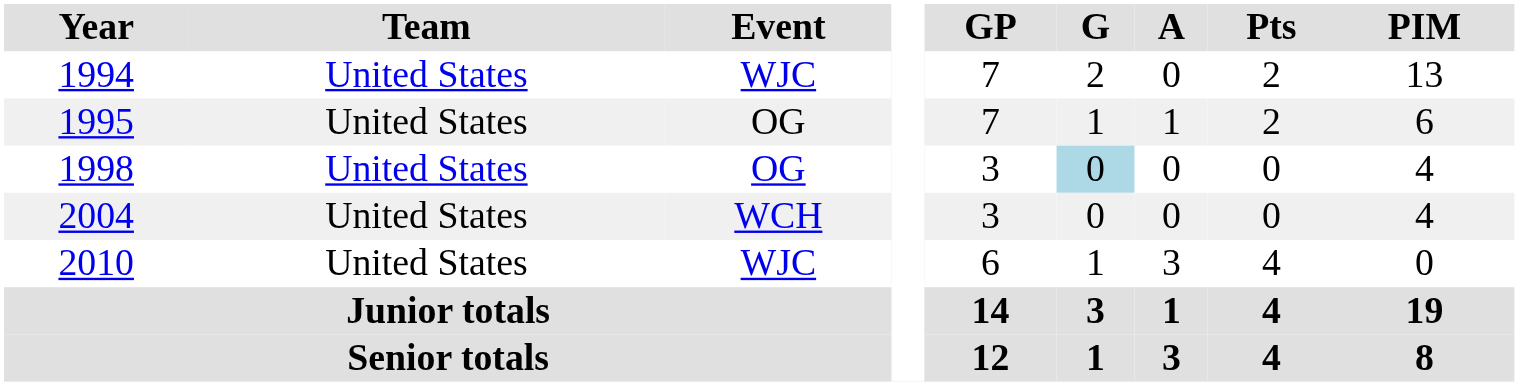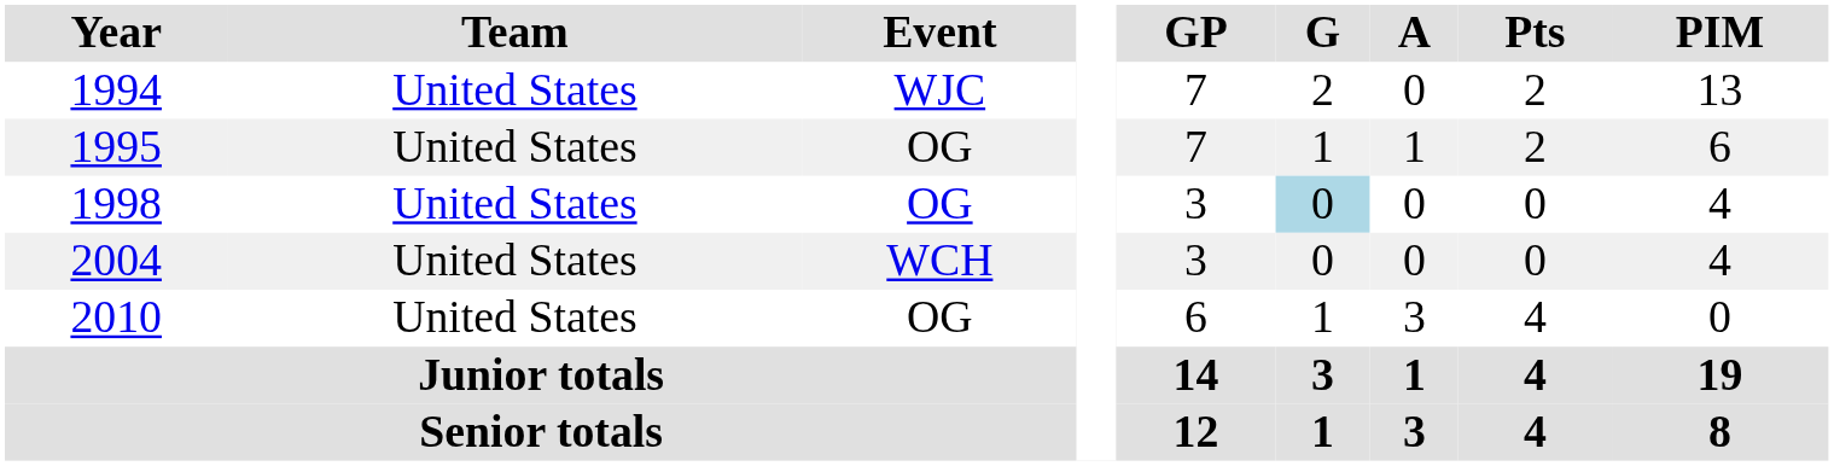 <table border="0" cellpadding="1" cellspacing="0" style="text-align:center; width:40em;">
 <tr bgcolor="#e0e0e0">
 <th>Year</th>
 <th>Team</th>
 <th>Event</th>
 <th rowspan="99" bgcolor="#ffffff"> </th>
 <th>GP</th>
 <th>G</th>
 <th>A</th>
 <th>Pts</th>
 <th>PIM</th>
 </tr>
 <tr>
 <td><a href='#'>1994</a></td>
 <td><a href='#'>United States</a></td>
 <td><a href='#'>WJC</a></td>
 <td>7</td>
 <td>2</td>
 <td>0</td>
 <td>2</td>
 <td>13</td>
 </tr>
 <tr bgcolor="#f0f0f0">
 <td><a href='#'>1995</a></td>
 <td>United States</td>
 <td>OG</td>
 <td>7</td>
 <td>1</td>
 <td>1</td>
 <td>2</td>
 <td>6</td>
 </tr>
 <tr>
 <td><a href='#'>1998</a></td>
 <td><a href='#'>United States</a></td>
 <td><a href='#'>OG</a></td>
 <td>3</td>
 <td style="background: lightblue;">0</td>
 <td>0</td>
 <td>0</td>
 <td>4</td>
 </tr>
 <tr bgcolor="#f0f0f0">
 <td><a href='#'>2004</a></td>
 <td>United States</td>
 <td><a href='#'>WCH</a></td>
 <td>3</td>
 <td>0</td>
 <td>0</td>
 <td>0</td>
 <td>4</td>
 </tr>
 <tr>
 <td><a href='#'>2010</a></td>
 <td>United States</td>
-<td><a href='#'>WJC</a></td>
+<td>OG</td>
 <td>6</td>
 <td>1</td>
 <td>3</td>
 <td>4</td>
 <td>0</td>
 </tr>
 <tr bgcolor="#e0e0e0">
 <th colspan="3">Junior totals</th>
 <th>14</th>
 <th>3</th>
 <th>1</th>
 <th>4</th>
 <th>19</th>
 </tr>
 <tr bgcolor="#e0e0e0">
 <th colspan="3">Senior totals</th>
 <th>12</th>
 <th>1</th>
 <th>3</th>
 <th>4</th>
 <th>8</th>
 </tr>
 </table>
